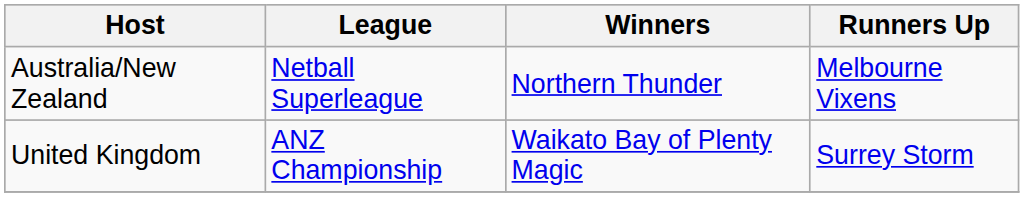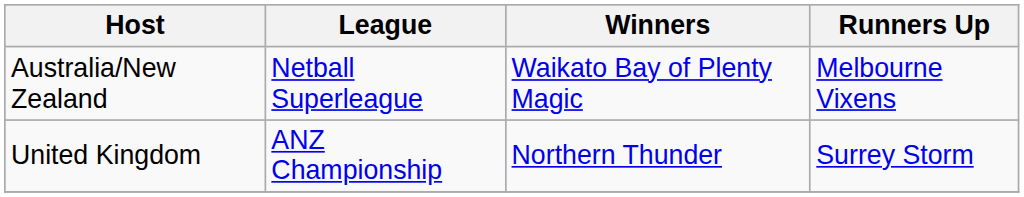 <table class="wikitable collapsible">
 <tr>
 <th>Host</th>
 <th>League</th>
 <th>Winners</th>
 <th>Runners Up</th>
 </tr>
 <tr>
 <td>Australia/New Zealand</td>
 <td><a href='#'>Netball Superleague</a></td>
-<td><a href='#'>Northern Thunder</a></td>
+<td><a href='#'>Waikato Bay of Plenty Magic</a></td>
 <td><a href='#'>Melbourne Vixens</a></td>
 </tr>
 <tr>
 <td>United Kingdom</td>
 <td><a href='#'>ANZ Championship</a></td>
-<td><a href='#'>Waikato Bay of Plenty Magic</a></td>
+<td><a href='#'>Northern Thunder</a></td>
 <td><a href='#'>Surrey Storm</a></td>
 </tr>
 <tr>
 </tr>
 </table>
